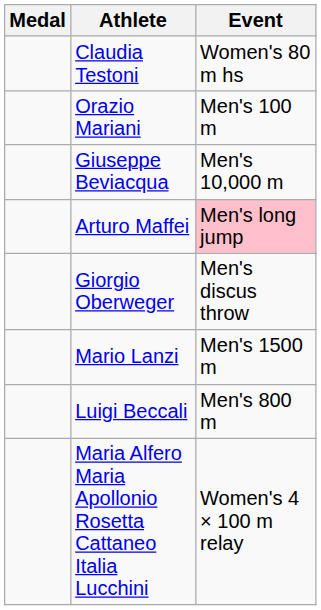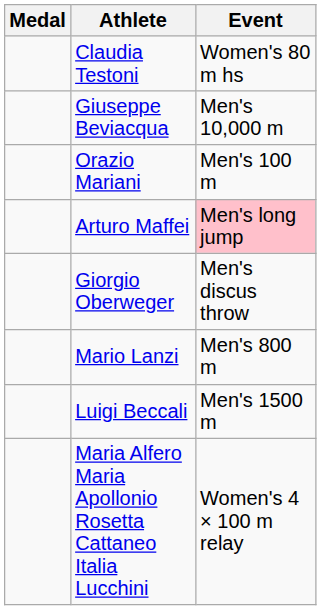 <table class="wikitable" style="width:40%; font-size:100%; text-align:left;">
 <tr>
 <th>Medal</th>
 <th>Athlete</th>
 <th>Event</th>
 </tr>
 <tr>
 <td align=center></td>
 <td><a href='#'>Claudia Testoni</a></td>
 <td>Women's 80 m hs</td>
 </tr>
 <tr>
 <td align=center></td>
-<td><a href='#'>Orazio Mariani</a></td>
-<td>Men's 100 m</td>
+<td><a href='#'>Giuseppe Beviacqua</a></td>
+<td>Men's 10,000 m</td>
 </tr>
 <tr>
 <td align=center></td>
-<td><a href='#'>Giuseppe Beviacqua</a></td>
-<td>Men's 10,000 m</td>
+<td><a href='#'>Orazio Mariani</a></td>
+<td>Men's 100 m</td>
 </tr>
 <tr>
 <td align=center></td>
 <td><a href='#'>Arturo Maffei</a></td>
 <td style="background: pink;">Men's long jump</td>
 </tr>
 <tr>
 <td align=center></td>
 <td><a href='#'>Giorgio Oberweger</a></td>
 <td>Men's discus throw</td>
 </tr>
 <tr>
 <td align=center></td>
 <td><a href='#'>Mario Lanzi</a></td>
-<td>Men's 1500 m</td>
+<td>Men's 800 m</td>
 </tr>
 <tr>
 <td align=center></td>
 <td><a href='#'>Luigi Beccali</a></td>
-<td>Men's 800 m</td>
+<td>Men's 1500 m</td>
 </tr>
 <tr>
 <td align=center></td>
 <td><a href='#'>Maria Alfero</a><br><a href='#'>Maria Apollonio</a><br><a href='#'>Rosetta Cattaneo</a><br><a href='#'>Italia Lucchini</a></td>
 <td>Women's 4 × 100 m relay</td>
 </tr>
 </table>
